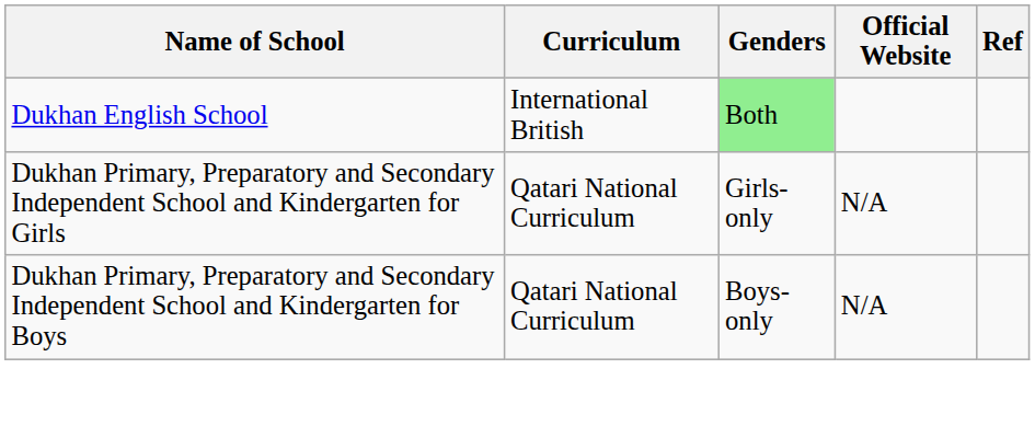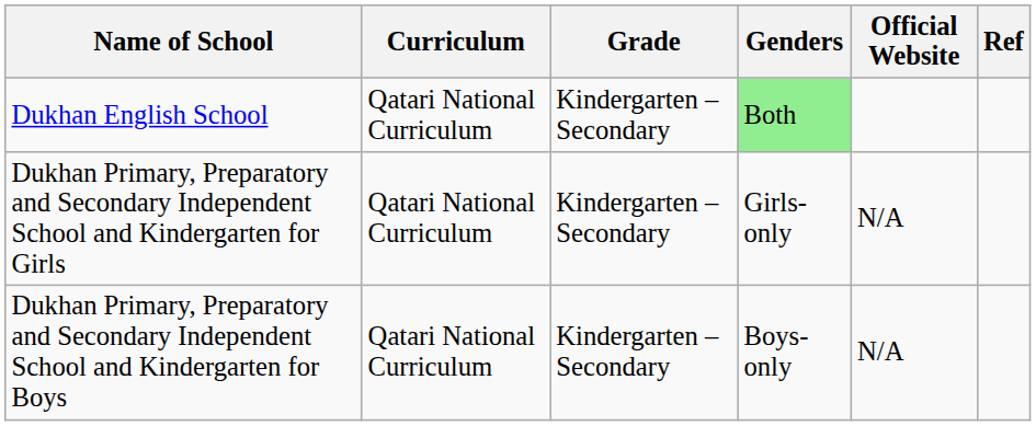 <table class="wikitable">
 <tr>
 <th>Name of School</th>
 <th>Curriculum</th>
+<th>Grade</th>
 <th>Genders</th>
 <th>Official Website</th>
 <th>Ref</th>
 </tr>
 <tr>
 <td><a href='#'>Dukhan English School</a></td>
-<td>International British</td>
+<td>Qatari National Curriculum</td>
+<td>Kindergarten – Secondary</td>
 <td style="background: lightgreen;">Both</td>
 <td></td>
 <td></td>
 </tr>
 <tr>
 <td>Dukhan Primary, Preparatory and Secondary Independent School and Kindergarten for Girls</td>
 <td>Qatari National Curriculum</td>
+<td>Kindergarten – Secondary</td>
 <td>Girls-only</td>
 <td>N/A</td>
 <td></td>
 </tr>
 <tr>
 <td>Dukhan Primary, Preparatory and Secondary Independent School and Kindergarten for Boys</td>
 <td>Qatari National Curriculum</td>
+<td>Kindergarten – Secondary</td>
 <td>Boys-only</td>
 <td>N/A</td>
 <td></td>
 </tr>
 </table>
